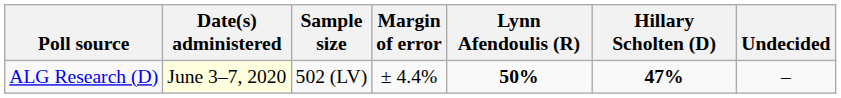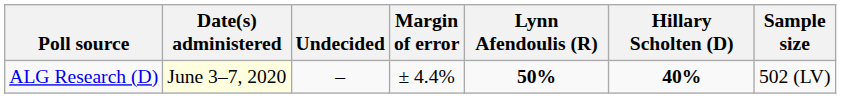 <table class="wikitable" style="font-size:90%;text-align:center;">
 <tr valign=bottom>
 <th>Poll source</th>
 <th>Date(s)<br>administered</th>
-<th>Sample<br>size</th>
+<th>Undecided</th>
 <th>Margin<br>of error</th>
 <th style="width:100px;">Lynn<br>Afendoulis (R)</th>
 <th style="width:100px;">Hillary<br>Scholten (D)</th>
-<th>Undecided</th>
+<th>Sample<br>size</th>
 </tr>
 <tr>
 <td style="text-align:left;"><a href='#'>ALG Research (D)</a></td>
 <td style="background: lightyellow;">June 3–7, 2020</td>
-<td>502 (LV)</td>
+<td>–</td>
 <td>± 4.4%</td>
 <td><strong>50%</strong></td>
-<td><strong>47%</strong></td>
-<td>–</td>
+<td><strong>40%</strong></td>
+<td>502 (LV)</td>
 </tr>
 </table>
